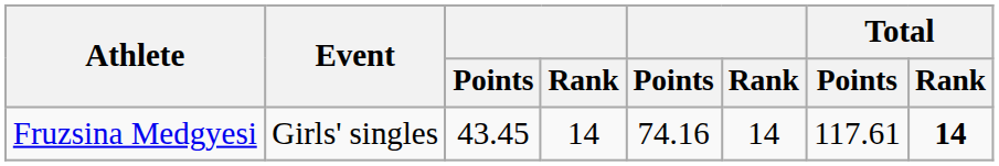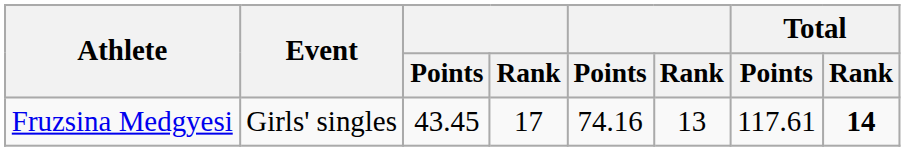 <table class="wikitable" style="font-size:90%">
 <tr>
 <th rowspan="2">Athlete</th>
 <th rowspan="2">Event</th>
 <th colspan="2"></th>
 <th colspan="2"></th>
 <th colspan="2">Total</th>
 </tr>
 <tr style="font-size:95%">
 <th>Points</th>
 <th>Rank</th>
 <th>Points</th>
 <th>Rank</th>
 <th>Points</th>
 <th>Rank</th>
 </tr>
 <tr align=center>
 <td align=left><a href='#'>Fruzsina Medgyesi</a></td>
 <td align=left>Girls' singles</td>
 <td>43.45</td>
-<td>14</td>
+<td>17</td>
 <td>74.16</td>
-<td>14</td>
+<td>13</td>
 <td>117.61</td>
 <td><strong>14</strong></td>
 </tr>
 </table>
